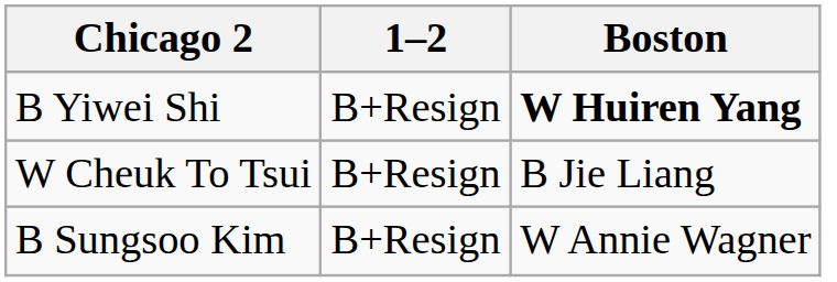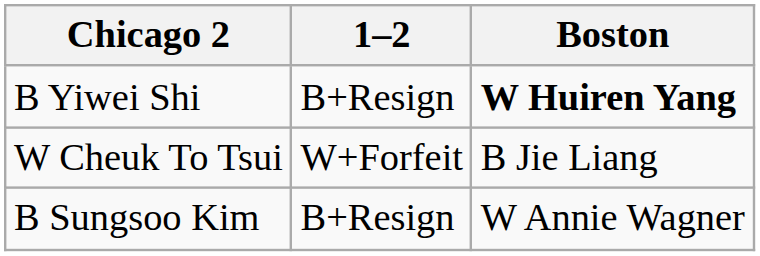 <table class="wikitable">
 <tr>
 <th>Chicago 2</th>
 <th>1–2</th>
 <th>Boston</th>
 </tr>
 <tr>
 <td>B Yiwei Shi</td>
 <td>B+Resign</td>
 <td><strong>W Huiren Yang</strong></td>
 </tr>
 <tr>
 <td>W Cheuk To Tsui</td>
-<td>B+Resign</td>
+<td>W+Forfeit</td>
 <td>B Jie Liang</td>
 </tr>
 <tr>
 <td>B Sungsoo Kim</td>
 <td>B+Resign</td>
 <td>W Annie Wagner</td>
 </tr>
 </table>
